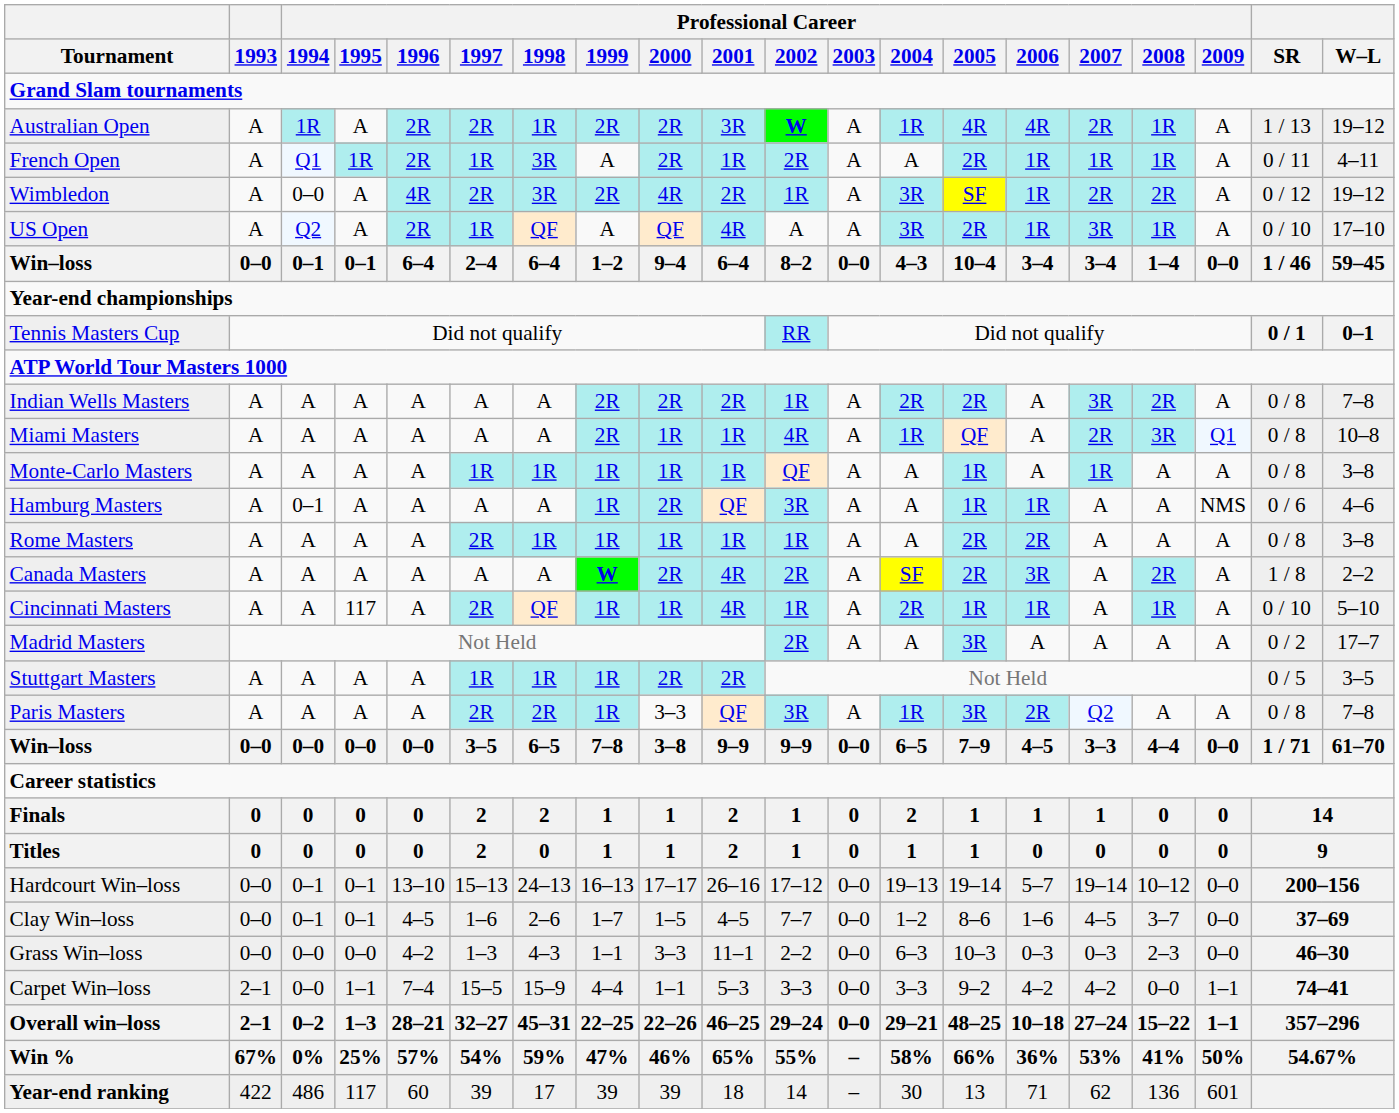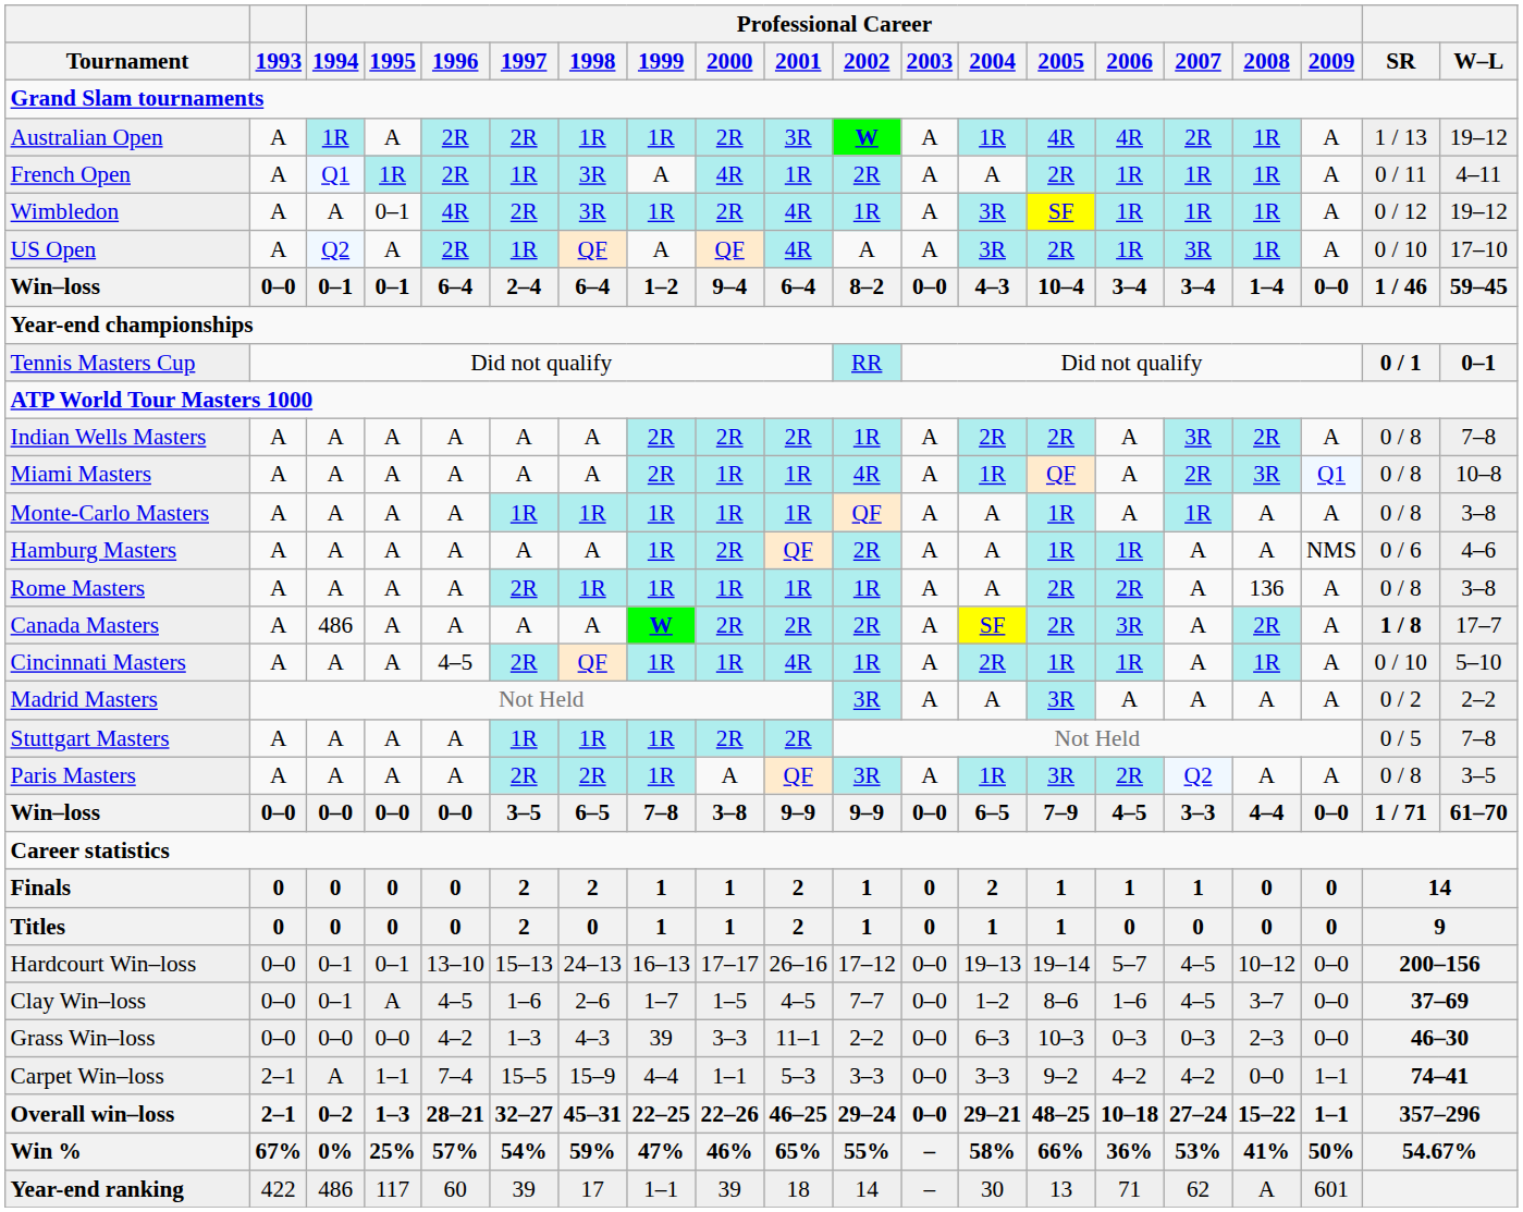 <table class=wikitable style=text-align:center;font-size:97%>
 <tr>
 <th></th>
 <th></th>
 <th colspan=16>Professional Career</th>
 <th colspan=2></th>
 </tr>
 <tr>
 <th width=157>Tournament</th>
 <th><a href='#'>1993</a></th>
 <th><a href='#'>1994</a></th>
 <th><a href='#'>1995</a></th>
 <th><a href='#'>1996</a></th>
 <th><a href='#'>1997</a></th>
 <th><a href='#'>1998</a></th>
 <th><a href='#'>1999</a></th>
 <th><a href='#'>2000</a></th>
 <th><a href='#'>2001</a></th>
 <th><a href='#'>2002</a></th>
 <th><a href='#'>2003</a></th>
 <th><a href='#'>2004</a></th>
 <th><a href='#'>2005</a></th>
 <th><a href='#'>2006</a></th>
 <th><a href='#'>2007</a></th>
 <th><a href='#'>2008</a></th>
 <th><a href='#'>2009</a></th>
 <th width=45>SR</th>
 <th width=45>W–L</th>
 </tr>
 <tr>
 <td colspan=20 align=left><a href='#'><strong>Grand Slam tournaments</strong></a></td>
 </tr>
 <tr>
 <td bgcolor=efefef align=left><a href='#'>Australian Open</a></td>
 <td>A</td>
 <td style=background:#afeeee><a href='#'>1R</a></td>
 <td>A</td>
 <td style=background:#afeeee><a href='#'>2R</a></td>
 <td style=background:#afeeee><a href='#'>2R</a></td>
 <td style=background:#afeeee><a href='#'>1R</a></td>
-<td style=background:#afeeee><a href='#'>2R</a></td>
+<td style=background:#afeeee><a href='#'>1R</a></td>
 <td style=background:#afeeee><a href='#'>2R</a></td>
 <td style=background:#afeeee><a href='#'>3R</a></td>
 <td style=background:#00ff00><strong><a href='#'>W</a></strong></td>
 <td>A</td>
 <td style=background:#afeeee><a href='#'>1R</a></td>
 <td style=background:#afeeee><a href='#'>4R</a></td>
 <td style=background:#afeeee><a href='#'>4R</a></td>
 <td style=background:#afeeee><a href='#'>2R</a></td>
 <td style=background:#afeeee><a href='#'>1R</a></td>
 <td align=center>A</td>
 <td bgcolor=efefef>1 / 13</td>
 <td bgcolor=efefef>19–12</td>
 </tr>
 <tr>
 <td bgcolor=efefef align=left><a href='#'>French Open</a></td>
 <td>A</td>
 <td bgcolor=f0f8ff><a href='#'>Q1</a></td>
 <td style=background:#afeeee><a href='#'>1R</a></td>
 <td style=background:#afeeee><a href='#'>2R</a></td>
 <td style=background:#afeeee><a href='#'>1R</a></td>
 <td style=background:#afeeee><a href='#'>3R</a></td>
 <td>A</td>
-<td style=background:#afeeee><a href='#'>2R</a></td>
+<td style=background:#afeeee><a href='#'>4R</a></td>
 <td style=background:#afeeee><a href='#'>1R</a></td>
 <td style=background:#afeeee><a href='#'>2R</a></td>
 <td>A</td>
 <td>A</td>
 <td style=background:#afeeee><a href='#'>2R</a></td>
 <td style=background:#afeeee><a href='#'>1R</a></td>
 <td style=background:#afeeee><a href='#'>1R</a></td>
 <td style=background:#afeeee><a href='#'>1R</a></td>
 <td>A</td>
 <td bgcolor=efefef>0 / 11</td>
 <td bgcolor=efefef>4–11</td>
 </tr>
 <tr>
 <td bgcolor=efefef align=left><a href='#'>Wimbledon</a></td>
 <td>A</td>
-<td>0–0</td>
 <td>A</td>
+<td>0–1</td>
 <td style=background:#afeeee><a href='#'>4R</a></td>
 <td style=background:#afeeee><a href='#'>2R</a></td>
 <td style=background:#afeeee><a href='#'>3R</a></td>
+<td style=background:#afeeee><a href='#'>1R</a></td>
 <td style=background:#afeeee><a href='#'>2R</a></td>
 <td style=background:#afeeee><a href='#'>4R</a></td>
-<td style=background:#afeeee><a href='#'>2R</a></td>
 <td style=background:#afeeee><a href='#'>1R</a></td>
 <td>A</td>
 <td style=background:#afeeee><a href='#'>3R</a></td>
 <td style=background:yellow><a href='#'>SF</a></td>
 <td style=background:#afeeee><a href='#'>1R</a></td>
-<td style=background:#afeeee><a href='#'>2R</a></td>
-<td style=background:#afeeee><a href='#'>2R</a></td>
+<td style=background:#afeeee><a href='#'>1R</a></td>
+<td style=background:#afeeee><a href='#'>1R</a></td>
 <td align=center>A</td>
 <td bgcolor=efefef>0 / 12</td>
 <td bgcolor=efefef>19–12</td>
 </tr>
 <tr>
 <td bgcolor=efefef align=left><a href='#'>US Open</a></td>
 <td>A</td>
 <td bgcolor=f0f8ff><a href='#'>Q2</a></td>
 <td>A</td>
 <td style=background:#afeeee><a href='#'>2R</a></td>
 <td style=background:#afeeee><a href='#'>1R</a></td>
 <td style=background:#ffebcd><a href='#'>QF</a></td>
 <td>A</td>
 <td style=background:#ffebcd><a href='#'>QF</a></td>
 <td style=background:#afeeee><a href='#'>4R</a></td>
 <td>A</td>
 <td>A</td>
 <td style=background:#afeeee><a href='#'>3R</a></td>
 <td style=background:#afeeee><a href='#'>2R</a></td>
 <td style=background:#afeeee><a href='#'>1R</a></td>
 <td style=background:#afeeee><a href='#'>3R</a></td>
 <td style=background:#afeeee><a href='#'>1R</a></td>
 <td>A</td>
 <td bgcolor=efefef>0 / 10</td>
 <td bgcolor=efefef>17–10</td>
 </tr>
 <tr>
 <th style=text-align:left>Win–loss</th>
 <th>0–0</th>
 <th>0–1</th>
 <th>0–1</th>
 <th>6–4</th>
 <th>2–4</th>
 <th>6–4</th>
 <th>1–2</th>
 <th>9–4</th>
 <th>6–4</th>
 <th>8–2</th>
 <th>0–0</th>
 <th>4–3</th>
 <th>10–4</th>
 <th>3–4</th>
 <th>3–4</th>
 <th>1–4</th>
 <th>0–0</th>
 <th>1 / 46</th>
 <th>59–45</th>
 </tr>
 <tr>
 <td colspan=20 align=left><strong>Year-end championships</strong></td>
 </tr>
 <tr>
 <td bgcolor=efefef align=left><a href='#'>Tennis Masters Cup</a></td>
 <td colspan=9>Did not qualify</td>
 <td style=background:#afeeee><a href='#'>RR</a></td>
 <td colspan=7>Did not qualify</td>
 <th>0 / 1</th>
 <th>0–1</th>
 </tr>
 <tr>
 <td colspan=20 align=left><strong><a href='#'>ATP World Tour Masters 1000</a></strong></td>
 </tr>
 <tr>
 <td bgcolor=efefef align=left><a href='#'>Indian Wells Masters</a></td>
 <td>A</td>
 <td>A</td>
 <td>A</td>
 <td>A</td>
 <td>A</td>
 <td>A</td>
 <td bgcolor=afeeee><a href='#'>2R</a></td>
 <td bgcolor=afeeee><a href='#'>2R</a></td>
 <td bgcolor=afeeee><a href='#'>2R</a></td>
 <td bgcolor=afeeee><a href='#'>1R</a></td>
 <td>A</td>
 <td bgcolor=afeeee><a href='#'>2R</a></td>
 <td bgcolor=afeeee><a href='#'>2R</a></td>
 <td>A</td>
 <td bgcolor=afeeee><a href='#'>3R</a></td>
 <td bgcolor=afeeee><a href='#'>2R</a></td>
 <td>A</td>
 <td bgcolor=efefef>0 / 8</td>
 <td bgcolor=efefef>7–8</td>
 </tr>
 <tr>
 <td bgcolor=efefef align=left><a href='#'>Miami Masters</a></td>
 <td>A</td>
 <td>A</td>
 <td>A</td>
 <td>A</td>
 <td>A</td>
 <td>A</td>
 <td bgcolor=afeeee><a href='#'>2R</a></td>
 <td bgcolor=afeeee><a href='#'>1R</a></td>
 <td bgcolor=afeeee><a href='#'>1R</a></td>
 <td bgcolor=afeeee><a href='#'>4R</a></td>
 <td>A</td>
 <td bgcolor=afeeee><a href='#'>1R</a></td>
 <td bgcolor=ffebcd><a href='#'>QF</a></td>
 <td>A</td>
 <td bgcolor=afeeee><a href='#'>2R</a></td>
 <td bgcolor=afeeee><a href='#'>3R</a></td>
 <td bgcolor=f0f8ff><a href='#'>Q1</a></td>
 <td bgcolor=efefef>0 / 8</td>
 <td bgcolor=efefef>10–8</td>
 </tr>
 <tr>
 <td bgcolor=efefef align=left><a href='#'>Monte-Carlo Masters</a></td>
 <td>A</td>
 <td>A</td>
 <td>A</td>
 <td>A</td>
 <td bgcolor=afeeee><a href='#'>1R</a></td>
 <td bgcolor=afeeee><a href='#'>1R</a></td>
 <td bgcolor=afeeee><a href='#'>1R</a></td>
 <td bgcolor=afeeee><a href='#'>1R</a></td>
 <td bgcolor=afeeee><a href='#'>1R</a></td>
 <td bgcolor=ffebcd><a href='#'>QF</a></td>
 <td>A</td>
 <td>A</td>
 <td bgcolor=afeeee><a href='#'>1R</a></td>
 <td>A</td>
 <td bgcolor=afeeee><a href='#'>1R</a></td>
 <td>A</td>
 <td>A</td>
 <td bgcolor=efefef>0 / 8</td>
 <td bgcolor=efefef>3–8</td>
 </tr>
 <tr>
 <td bgcolor=efefef align=left><a href='#'>Hamburg Masters</a></td>
 <td>A</td>
-<td>0–1</td>
+<td>A</td>
 <td>A</td>
 <td>A</td>
 <td>A</td>
 <td>A</td>
 <td bgcolor=afeeee><a href='#'>1R</a></td>
 <td bgcolor=afeeee><a href='#'>2R</a></td>
 <td bgcolor=ffebcd><a href='#'>QF</a></td>
-<td bgcolor=afeeee><a href='#'>3R</a></td>
+<td bgcolor=afeeee><a href='#'>2R</a></td>
 <td>A</td>
 <td>A</td>
 <td bgcolor=afeeee><a href='#'>1R</a></td>
 <td bgcolor=afeeee><a href='#'>1R</a></td>
 <td>A</td>
 <td>A</td>
 <td>NMS</td>
 <td bgcolor=efefef>0 / 6</td>
 <td bgcolor=efefef>4–6</td>
 </tr>
 <tr>
 <td bgcolor=efefef align=left><a href='#'>Rome Masters</a></td>
 <td>A</td>
 <td>A</td>
 <td>A</td>
 <td>A</td>
 <td bgcolor=afeeee><a href='#'>2R</a></td>
 <td bgcolor=afeeee><a href='#'>1R</a></td>
 <td bgcolor=afeeee><a href='#'>1R</a></td>
 <td bgcolor=afeeee><a href='#'>1R</a></td>
 <td bgcolor=afeeee><a href='#'>1R</a></td>
 <td bgcolor=afeeee><a href='#'>1R</a></td>
 <td>A</td>
 <td>A</td>
 <td bgcolor=afeeee><a href='#'>2R</a></td>
 <td bgcolor=afeeee><a href='#'>2R</a></td>
 <td>A</td>
-<td>A</td>
+<td>136</td>
 <td>A</td>
 <td bgcolor=efefef>0 / 8</td>
 <td bgcolor=efefef>3–8</td>
 </tr>
 <tr>
 <td bgcolor=efefef align=left><a href='#'>Canada Masters</a></td>
 <td>A</td>
-<td>A</td>
+<td>486</td>
 <td>A</td>
 <td>A</td>
 <td>A</td>
 <td>A</td>
 <td bgcolor=lime><strong><a href='#'>W</a></strong></td>
 <td bgcolor=afeeee><a href='#'>2R</a></td>
-<td bgcolor=afeeee><a href='#'>4R</a></td>
+<td bgcolor=afeeee><a href='#'>2R</a></td>
 <td bgcolor=afeeee><a href='#'>2R</a></td>
 <td>A</td>
 <td bgcolor=yellow><a href='#'>SF</a></td>
 <td bgcolor=afeeee><a href='#'>2R</a></td>
 <td bgcolor=afeeee><a href='#'>3R</a></td>
 <td>A</td>
 <td bgcolor=afeeee><a href='#'>2R</a></td>
 <td>A</td>
-<td bgcolor=efefef>1 / 8</td>
-<td bgcolor=efefef>2–2</td>
+<td bgcolor=efefef><strong>1 / 8</strong></td>
+<td bgcolor=efefef>17–7</td>
 </tr>
 <tr>
 <td bgcolor=efefef align=left><a href='#'>Cincinnati Masters</a></td>
 <td>A</td>
 <td>A</td>
-<td>117</td>
 <td>A</td>
+<td>4–5</td>
 <td bgcolor=afeeee><a href='#'>2R</a></td>
 <td bgcolor=ffebcd><a href='#'>QF</a></td>
 <td bgcolor=afeeee><a href='#'>1R</a></td>
 <td bgcolor=afeeee><a href='#'>1R</a></td>
 <td bgcolor=afeeee><a href='#'>4R</a></td>
 <td bgcolor=afeeee><a href='#'>1R</a></td>
 <td>A</td>
 <td bgcolor=afeeee><a href='#'>2R</a></td>
 <td bgcolor=afeeee><a href='#'>1R</a></td>
 <td bgcolor=afeeee><a href='#'>1R</a></td>
 <td>A</td>
 <td bgcolor=afeeee><a href='#'>1R</a></td>
 <td>A</td>
 <td bgcolor=efefef>0 / 10</td>
 <td bgcolor=efefef>5–10</td>
 </tr>
 <tr>
 <td bgcolor=efefef align=left><a href='#'>Madrid Masters</a></td>
 <td colspan=9 style=color:#767676>Not Held</td>
-<td bgcolor=afeeee><a href='#'>2R</a></td>
+<td bgcolor=afeeee><a href='#'>3R</a></td>
 <td>A</td>
 <td>A</td>
 <td bgcolor=afeeee><a href='#'>3R</a></td>
 <td>A</td>
 <td>A</td>
 <td>A</td>
 <td>A</td>
 <td bgcolor=efefef>0 / 2</td>
-<td bgcolor=efefef>17–7</td>
+<td bgcolor=efefef>2–2</td>
 </tr>
 <tr>
 <td bgcolor=efefef align=left><a href='#'>Stuttgart Masters</a></td>
 <td>A</td>
 <td>A</td>
 <td>A</td>
 <td>A</td>
 <td bgcolor=afeeee><a href='#'>1R</a></td>
 <td bgcolor=afeeee><a href='#'>1R</a></td>
 <td bgcolor=afeeee><a href='#'>1R</a></td>
 <td bgcolor=afeeee><a href='#'>2R</a></td>
 <td bgcolor=afeeee><a href='#'>2R</a></td>
 <td colspan=8 style=color:#767676>Not Held</td>
 <td bgcolor=efefef>0 / 5</td>
-<td bgcolor=efefef>3–5</td>
+<td bgcolor=efefef>7–8</td>
 </tr>
 <tr>
 <td bgcolor=efefef align=left><a href='#'>Paris Masters</a></td>
 <td>A</td>
 <td>A</td>
 <td>A</td>
 <td>A</td>
 <td bgcolor=afeeee><a href='#'>2R</a></td>
 <td bgcolor=afeeee><a href='#'>2R</a></td>
 <td bgcolor=afeeee><a href='#'>1R</a></td>
-<td>3–3</td>
+<td>A</td>
 <td bgcolor=ffebcd><a href='#'>QF</a></td>
 <td bgcolor=afeeee><a href='#'>3R</a></td>
 <td>A</td>
 <td bgcolor=afeeee><a href='#'>1R</a></td>
 <td bgcolor=afeeee><a href='#'>3R</a></td>
 <td bgcolor=afeeee><a href='#'>2R</a></td>
 <td bgcolor=f0f8ff><a href='#'>Q2</a></td>
 <td>A</td>
 <td>A</td>
 <td bgcolor=efefef>0 / 8</td>
-<td bgcolor=efefef>7–8</td>
+<td bgcolor=efefef>3–5</td>
 </tr>
 <tr>
 <th style=text-align:left>Win–loss</th>
 <th>0–0</th>
 <th>0–0</th>
 <th>0–0</th>
 <th>0–0</th>
 <th>3–5</th>
 <th>6–5</th>
 <th>7–8</th>
 <th>3–8</th>
 <th>9–9</th>
 <th>9–9</th>
 <th>0–0</th>
 <th>6–5</th>
 <th>7–9</th>
 <th>4–5</th>
 <th>3–3</th>
 <th>4–4</th>
 <th>0–0</th>
 <th>1 / 71</th>
 <th>61–70</th>
 </tr>
 <tr>
 <td colspan=20 align=left><strong>Career statistics</strong></td>
 </tr>
 <tr>
 <th style=text-align:left>Finals</th>
 <th>0</th>
 <th>0</th>
 <th>0</th>
 <th>0</th>
 <th>2</th>
 <th>2</th>
 <th>1</th>
 <th>1</th>
 <th>2</th>
 <th>1</th>
 <th>0</th>
 <th>2</th>
 <th>1</th>
 <th>1</th>
 <th>1</th>
 <th>0</th>
 <th>0</th>
 <th colspan=2>14</th>
 </tr>
 <tr bgcolor=#efefef>
 <th style=text-align:left>Titles</th>
 <th>0</th>
 <th>0</th>
 <th>0</th>
 <th>0</th>
 <th>2</th>
 <th>0</th>
 <th>1</th>
 <th>1</th>
 <th>2</th>
 <th>1</th>
 <th>0</th>
 <th>1</th>
 <th>1</th>
 <th>0</th>
 <th>0</th>
 <th>0</th>
 <th>0</th>
 <th colspan=2>9</th>
 </tr>
 <tr bgcolor=#efefef>
 <td align=left>Hardcourt Win–loss</td>
 <td>0–0</td>
 <td>0–1</td>
 <td>0–1</td>
 <td>13–10</td>
 <td>15–13</td>
 <td>24–13</td>
 <td>16–13</td>
 <td>17–17</td>
 <td>26–16</td>
 <td>17–12</td>
 <td>0–0</td>
 <td>19–13</td>
 <td>19–14</td>
 <td>5–7</td>
-<td>19–14</td>
+<td>4–5</td>
 <td>10–12</td>
 <td>0–0</td>
 <th colspan=2>200–156</th>
 </tr>
 <tr bgcolor=#efefef>
 <td align=left>Clay Win–loss</td>
 <td>0–0</td>
 <td>0–1</td>
-<td>0–1</td>
+<td>A</td>
 <td>4–5</td>
 <td>1–6</td>
 <td>2–6</td>
 <td>1–7</td>
 <td>1–5</td>
 <td>4–5</td>
 <td>7–7</td>
 <td>0–0</td>
 <td>1–2</td>
 <td>8–6</td>
 <td>1–6</td>
 <td>4–5</td>
 <td>3–7</td>
 <td>0–0</td>
 <th colspan=2>37–69</th>
 </tr>
 <tr bgcolor=#efefef>
 <td align=left>Grass Win–loss</td>
 <td>0–0</td>
 <td>0–0</td>
 <td>0–0</td>
 <td>4–2</td>
 <td>1–3</td>
 <td>4–3</td>
-<td>1–1</td>
+<td>39</td>
 <td>3–3</td>
 <td>11–1</td>
 <td>2–2</td>
 <td>0–0</td>
 <td>6–3</td>
 <td>10–3</td>
 <td>0–3</td>
 <td>0–3</td>
 <td>2–3</td>
 <td>0–0</td>
 <th colspan=2>46–30</th>
 </tr>
 <tr bgcolor=#efefef>
 <td align=left>Carpet Win–loss</td>
 <td>2–1</td>
-<td>0–0</td>
+<td>A</td>
 <td>1–1</td>
 <td>7–4</td>
 <td>15–5</td>
 <td>15–9</td>
 <td>4–4</td>
 <td>1–1</td>
 <td>5–3</td>
 <td>3–3</td>
 <td>0–0</td>
 <td>3–3</td>
 <td>9–2</td>
 <td>4–2</td>
 <td>4–2</td>
 <td>0–0</td>
 <td>1–1</td>
 <th colspan=2>74–41</th>
 </tr>
 <tr bgcolor=#efefef>
 <th style=text-align:left>Overall win–loss</th>
 <th>2–1</th>
 <th>0–2</th>
 <th>1–3</th>
 <th>28–21</th>
 <th>32–27</th>
 <th>45–31</th>
 <th>22–25</th>
 <th>22–26</th>
 <th>46–25</th>
 <th>29–24</th>
 <th>0–0</th>
 <th>29–21</th>
 <th>48–25</th>
 <th>10–18</th>
 <th>27–24</th>
 <th>15–22</th>
 <th>1–1</th>
 <th colspan=2>357–296</th>
 </tr>
 <tr>
 <th style=text-align:left>Win %</th>
 <th>67%</th>
 <th>0%</th>
 <th>25%</th>
 <th>57%</th>
 <th>54%</th>
 <th>59%</th>
 <th>47%</th>
 <th>46%</th>
 <th>65%</th>
 <th>55%</th>
 <th>–</th>
 <th>58%</th>
 <th>66%</th>
 <th>36%</th>
 <th>53%</th>
 <th>41%</th>
 <th>50%</th>
 <th colspan=2>54.67%</th>
 </tr>
 <tr bgcolor=#efefef>
 <td align=left><strong>Year-end ranking</strong></td>
 <td>422</td>
 <td>486</td>
 <td>117</td>
 <td>60</td>
 <td>39</td>
 <td>17</td>
-<td>39</td>
+<td>1–1</td>
 <td>39</td>
 <td>18</td>
 <td>14</td>
 <td>–</td>
 <td>30</td>
 <td>13</td>
 <td>71</td>
 <td>62</td>
-<td>136</td>
+<td>A</td>
 <td>601</td>
 <th colspan=2></th>
 </tr>
 </table>
